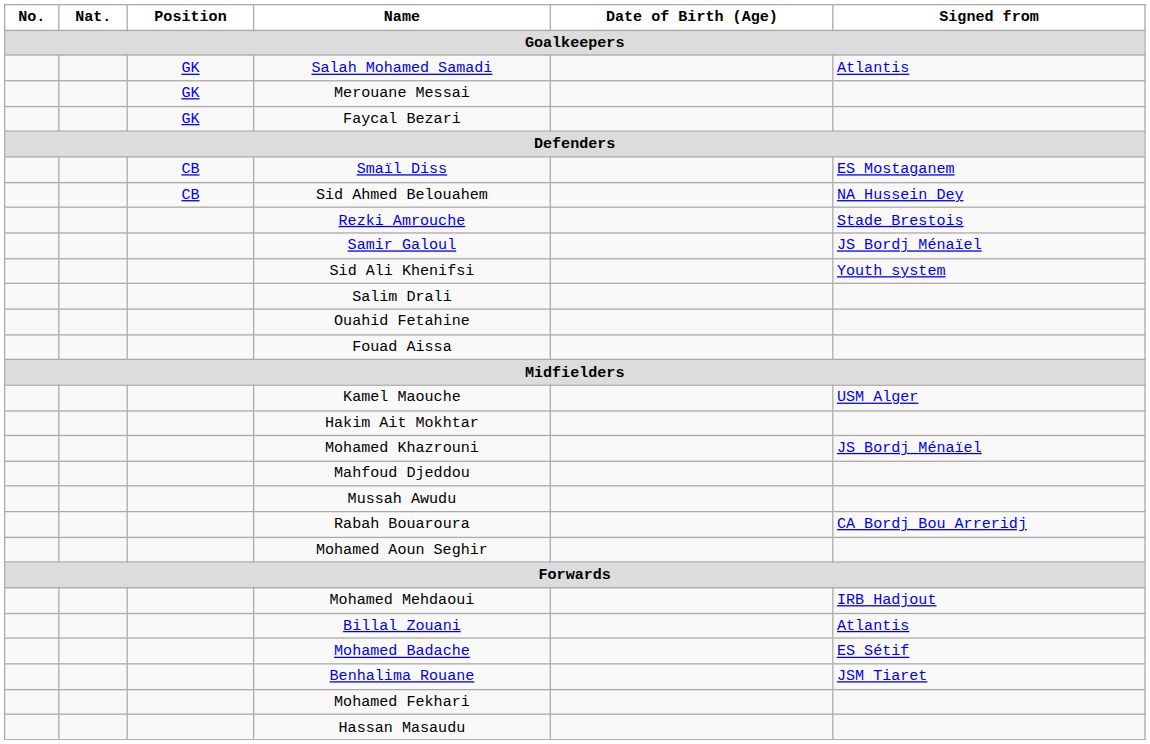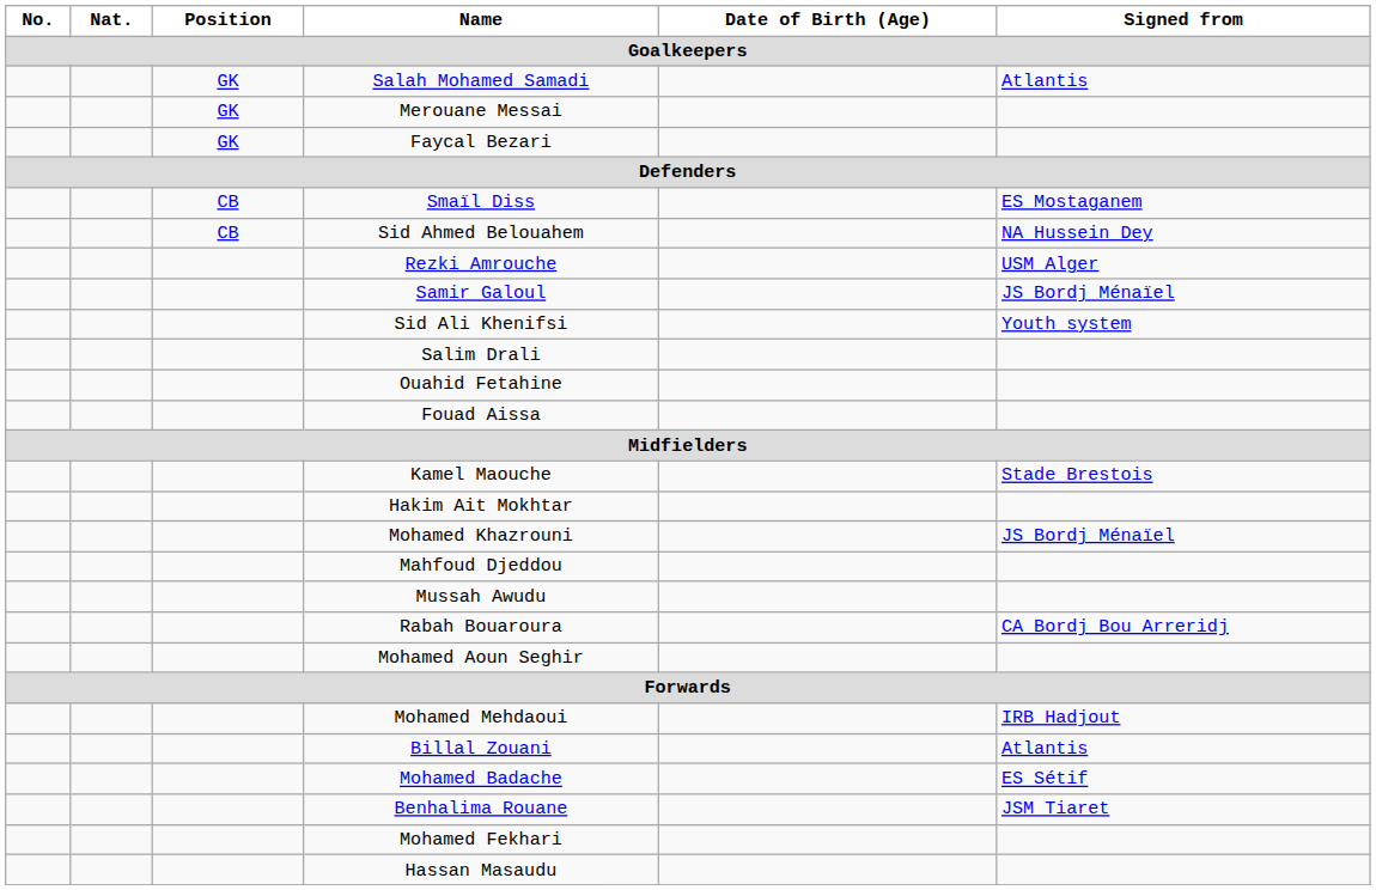 <table class="wikitable" style="text-align:center; font-size:90%; width:70%">
 <tr>
 <th style="background:white; color:black; text-align:center;">No.</th>
 <th style="background:white; color:black; text-align:center;">Nat.</th>
 <th style="background:white; color:black; text-align:center;">Position</th>
 <th style="background:white; color:black; text-align:center;">Name</th>
 <th style="background:white; color:black; text-align:center;">Date of Birth (Age)</th>
 <th style="background:white; color:black; text-align:center;">Signed from</th>
 </tr>
 <tr>
 <th colspan=10 style="background:#DCDCDC; text-align:center;">Goalkeepers</th>
 </tr>
 <tr>
 <td></td>
 <td></td>
 <td><a href='#'>GK</a></td>
 <td><a href='#'>Salah Mohamed Samadi</a></td>
 <td></td>
 <td style="text-align:left"> <a href='#'>Atlantis</a></td>
 </tr>
 <tr>
 <td></td>
 <td></td>
 <td><a href='#'>GK</a></td>
 <td>Merouane Messai</td>
 <td></td>
 <td style="text-align:left"> <a href='#'></a></td>
 </tr>
 <tr>
 <td></td>
 <td></td>
 <td><a href='#'>GK</a></td>
 <td>Faycal Bezari</td>
 <td></td>
 <td style="text-align:left"> <a href='#'></a></td>
 </tr>
 <tr>
 <th colspan=10 style="background:#DCDCDC; text-align:center;">Defenders</th>
 </tr>
 <tr>
 <td></td>
 <td></td>
 <td><a href='#'>CB</a></td>
 <td><a href='#'>Smaïl Diss</a></td>
 <td></td>
 <td style="text-align:left"> <a href='#'>ES Mostaganem</a></td>
 </tr>
 <tr>
 <td></td>
 <td></td>
 <td><a href='#'>CB</a></td>
 <td>Sid Ahmed Belouahem</td>
 <td></td>
 <td style="text-align:left"> <a href='#'>NA Hussein Dey</a></td>
 </tr>
 <tr>
 <td></td>
 <td></td>
 <td></td>
 <td><a href='#'>Rezki Amrouche</a></td>
 <td></td>
-<td style="text-align:left"> <a href='#'>Stade Brestois</a></td>
+<td style="text-align:left"> <a href='#'>USM Alger</a></td>
 </tr>
 <tr>
 <td></td>
 <td></td>
 <td></td>
 <td><a href='#'>Samir Galoul</a></td>
 <td></td>
 <td style="text-align:left"> <a href='#'>JS Bordj Ménaïel</a></td>
 </tr>
 <tr>
 <td></td>
 <td></td>
 <td></td>
 <td>Sid Ali Khenifsi</td>
 <td></td>
 <td style="text-align:left"> <a href='#'>Youth system</a></td>
 </tr>
 <tr>
 <td></td>
 <td></td>
 <td></td>
 <td>Salim Drali</td>
 <td></td>
 <td style="text-align:left"> <a href='#'></a></td>
 </tr>
 <tr>
 <td></td>
 <td></td>
 <td></td>
 <td>Ouahid Fetahine</td>
 <td></td>
 <td style="text-align:left"> <a href='#'></a></td>
 </tr>
 <tr>
 <td></td>
 <td></td>
 <td></td>
 <td>Fouad Aissa</td>
 <td></td>
 <td style="text-align:left"> <a href='#'></a></td>
 </tr>
 <tr>
 <th colspan=10 style="background:#DCDCDC; text-align:center;">Midfielders</th>
 </tr>
 <tr>
 <td></td>
 <td></td>
 <td></td>
 <td>Kamel Maouche</td>
 <td></td>
-<td style="text-align:left"> <a href='#'>USM Alger</a></td>
+<td style="text-align:left"> <a href='#'>Stade Brestois</a></td>
 </tr>
 <tr>
 <td></td>
 <td></td>
 <td></td>
 <td>Hakim Ait Mokhtar</td>
 <td></td>
 <td style="text-align:left"> <a href='#'></a></td>
 </tr>
 <tr>
 <td></td>
 <td></td>
 <td></td>
 <td>Mohamed Khazrouni</td>
 <td></td>
 <td style="text-align:left"> <a href='#'>JS Bordj Ménaïel</a></td>
 </tr>
 <tr>
 <td></td>
 <td></td>
 <td></td>
 <td>Mahfoud Djeddou</td>
 <td></td>
 <td style="text-align:left"> <a href='#'></a></td>
 </tr>
 <tr>
 <td></td>
 <td></td>
 <td></td>
 <td>Mussah Awudu</td>
 <td></td>
 <td style="text-align:left"> <a href='#'></a></td>
 </tr>
 <tr>
 <td></td>
 <td></td>
 <td></td>
 <td>Rabah Bouaroura</td>
 <td></td>
 <td style="text-align:left"> <a href='#'>CA Bordj Bou Arreridj</a></td>
 </tr>
 <tr>
 <td></td>
 <td></td>
 <td></td>
 <td>Mohamed Aoun Seghir</td>
 <td></td>
 <td style="text-align:left"> <a href='#'></a></td>
 </tr>
 <tr>
 <th colspan=10 style="background:#DCDCDC; text-align:center;">Forwards</th>
 </tr>
 <tr>
 <td></td>
 <td></td>
 <td></td>
 <td>Mohamed Mehdaoui</td>
 <td></td>
 <td style="text-align:left"> <a href='#'>IRB Hadjout</a></td>
 </tr>
 <tr>
 <td></td>
 <td></td>
 <td></td>
 <td><a href='#'>Billal Zouani</a></td>
 <td></td>
 <td style="text-align:left"> <a href='#'>Atlantis</a></td>
 </tr>
 <tr>
 <td></td>
 <td></td>
 <td></td>
 <td><a href='#'>Mohamed Badache</a></td>
 <td></td>
 <td style="text-align:left"> <a href='#'>ES Sétif</a></td>
 </tr>
 <tr>
 <td></td>
 <td></td>
 <td></td>
 <td><a href='#'>Benhalima Rouane</a></td>
 <td></td>
 <td style="text-align:left"> <a href='#'>JSM Tiaret</a></td>
 </tr>
 <tr>
 <td></td>
 <td></td>
 <td></td>
 <td>Mohamed Fekhari</td>
 <td></td>
 <td style="text-align:left"> <a href='#'></a></td>
 </tr>
 <tr>
 <td></td>
 <td></td>
 <td></td>
 <td>Hassan Masaudu</td>
 <td></td>
 <td style="text-align:left"> <a href='#'></a></td>
 </tr>
 <tr>
 </tr>
 </table>
